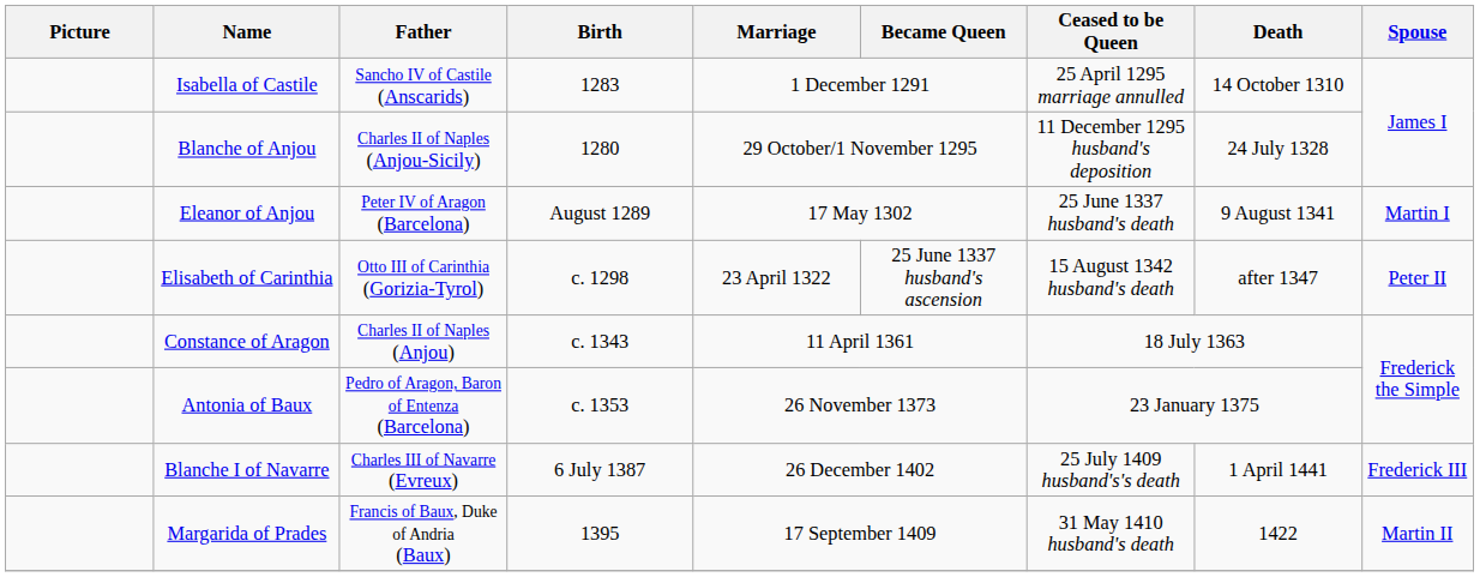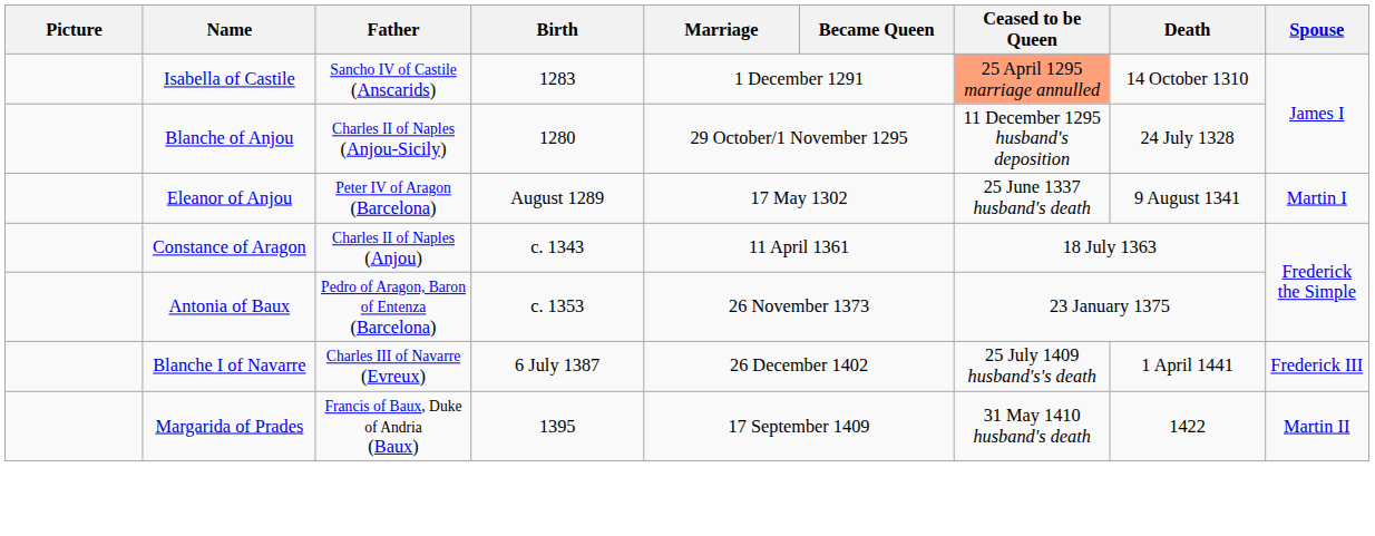 <table width=95% class="wikitable">
 <tr>
 <th width = "8%">Picture</th>
 <th width = "10%">Name</th>
 <th width = "9%">Father</th>
 <th width = "10%">Birth</th>
 <th width = "9%">Marriage</th>
 <th width = "9%">Became Queen</th>
 <th width = "9%">Ceased to be Queen</th>
 <th width = "9%">Death</th>
 <th width = "6%"><a href='#'>Spouse</a></th>
 </tr>
 <tr>
 <td align="center"></td>
 <td align="center"><a href='#'>Isabella of Castile</a></td>
 <td align="center"><small><a href='#'>Sancho IV of Castile</a></small><br> (<a href='#'>Anscarids</a>)</td>
 <td align="center">1283</td>
 <td align="center" colspan="2">1 December 1291</td>
-<td align="center">25 April 1295<br><em>marriage annulled</em></td>
+<td align="center" style="background: lightsalmon;">25 April 1295<br><em>marriage annulled</em></td>
 <td align="center">14 October 1310</td>
 <td align="center" rowspan="2"><a href='#'>James I</a></td>
 </tr>
 <tr>
 <td align="center"></td>
 <td align="center"><a href='#'>Blanche of Anjou</a></td>
 <td align="center"><small><a href='#'>Charles II of Naples</a></small><br> (<a href='#'>Anjou-Sicily</a>)</td>
 <td align="center">1280</td>
 <td align="center" colspan="2">29 October/1 November 1295</td>
 <td align="center">11 December 1295<br> <em>husband's deposition</em></td>
 <td align="center">24 July 1328</td>
 </tr>
 <tr>
 <td align="center"></td>
 <td align="center"><a href='#'>Eleanor of Anjou</a></td>
 <td align="center"><small><a href='#'>Peter IV of Aragon</a></small><br> (<a href='#'>Barcelona</a>)</td>
 <td align=center>August 1289</td>
 <td align="center" colspan="2">17 May 1302</td>
 <td align="center">25 June 1337<br><em>husband's death</em></td>
 <td align="center">9 August 1341</td>
 <td align="center"><a href='#'>Martin I</a></td>
-</tr>
-<tr>
-<td align="center"></td>
-<td align="center"><a href='#'>Elisabeth of Carinthia</a></td>
-<td align="center"><small><a href='#'>Otto III of Carinthia</a></small> <br> (<a href='#'>Gorizia-Tyrol</a>)</td>
-<td align=center>c. 1298</td>
-<td align="center">23 April 1322</td>
-<td align="center">25 June 1337<br><em>husband's ascension</em></td>
-<td align="center">15 August 1342<br><em>husband's death</em></td>
-<td align="center">after 1347</td>
-<td align="center"><a href='#'>Peter II</a></td>
 </tr>
 <tr>
 <td align="center"></td>
 <td align="center"><a href='#'>Constance of Aragon</a></td>
 <td align="center"><small><a href='#'>Charles II of Naples</a></small><br>(<a href='#'>Anjou</a>)</td>
 <td align="center">c. 1343</td>
 <td align="center" colspan="2">11 April 1361</td>
 <td align="center" colspan="2">18 July 1363</td>
 <td align="center" rowspan="2"><a href='#'>Frederick the Simple</a></td>
 </tr>
 <tr>
 <td align="center"></td>
 <td align="center"><a href='#'>Antonia of Baux</a></td>
 <td align="center"><small><a href='#'>Pedro of Aragon, Baron of Entenza</a></small><br>(<a href='#'>Barcelona</a>)</td>
 <td align="center">c. 1353</td>
 <td align="center" colspan="2">26 November 1373</td>
 <td align="center" colspan="2">23 January 1375</td>
 </tr>
 <tr>
 <td align="center"></td>
 <td align="center"><a href='#'>Blanche I of Navarre</a></td>
 <td align="center"><small><a href='#'>Charles III of Navarre</a></small><br> (<a href='#'>Evreux</a>)</td>
 <td align="center">6 July 1387</td>
 <td align="center" colspan="2">26 December 1402</td>
 <td align="center">25 July 1409<br><em>husband's's death</em></td>
 <td align="center">1 April 1441</td>
 <td align="center"><a href='#'>Frederick III</a></td>
 </tr>
 <tr>
 <td align="center"></td>
 <td align="center"><a href='#'>Margarida of Prades</a></td>
 <td align="center"><small><a href='#'>Francis of Baux</a>, Duke of Andria</small><br> (<a href='#'>Baux</a>)</td>
 <td align="center">1395</td>
 <td align="center" colspan="2">17 September 1409</td>
 <td align="center">31 May 1410<br><em>husband's death</em></td>
 <td align="center">1422</td>
 <td align="center"><a href='#'>Martin II</a></td>
 </tr>
 <tr>
 </tr>
 </table>
